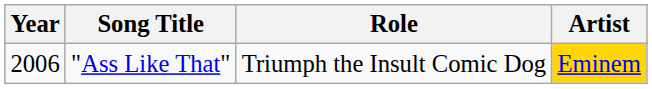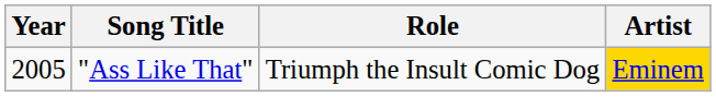 <table class="wikitable sortable">
 <tr>
 <th>Year</th>
 <th>Song Title</th>
 <th>Role</th>
 <th>Artist</th>
 </tr>
 <tr>
-<td>2006</td>
+<td>2005</td>
 <td>"<a href='#'>Ass Like That</a>"</td>
 <td>Triumph the Insult Comic Dog</td>
 <td style="background: gold;"><a href='#'>Eminem</a></td>
 </tr>
 </table>
